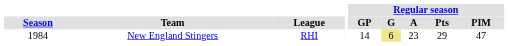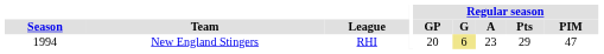 <table border="0" cellpadding="1" cellspacing="0" style="text-align:center; width:40%">
 <tr bgcolor="#e0e0e0">
 <th colspan="3" bgcolor="#ffffff"></th>
 <th rowspan="99" bgcolor="#ffffff"></th>
 <th colspan="5"><a href='#'>Regular season</a></th>
 </tr>
 <tr bgcolor="#e0e0e0">
 <th><a href='#'>Season</a></th>
 <th>Team</th>
 <th>League</th>
 <th>GP</th>
 <th>G</th>
 <th>A</th>
 <th>Pts</th>
 <th>PIM</th>
 </tr>
 <tr ALIGN="center">
-<td>1984</td>
+<td>1994</td>
 <td><a href='#'>New England Stingers</a></td>
 <td><a href='#'>RHI</a></td>
-<td>14</td>
+<td>20</td>
 <td style="background: khaki;">6</td>
 <td>23</td>
 <td>29</td>
 <td>47</td>
 </tr>
 </table>
